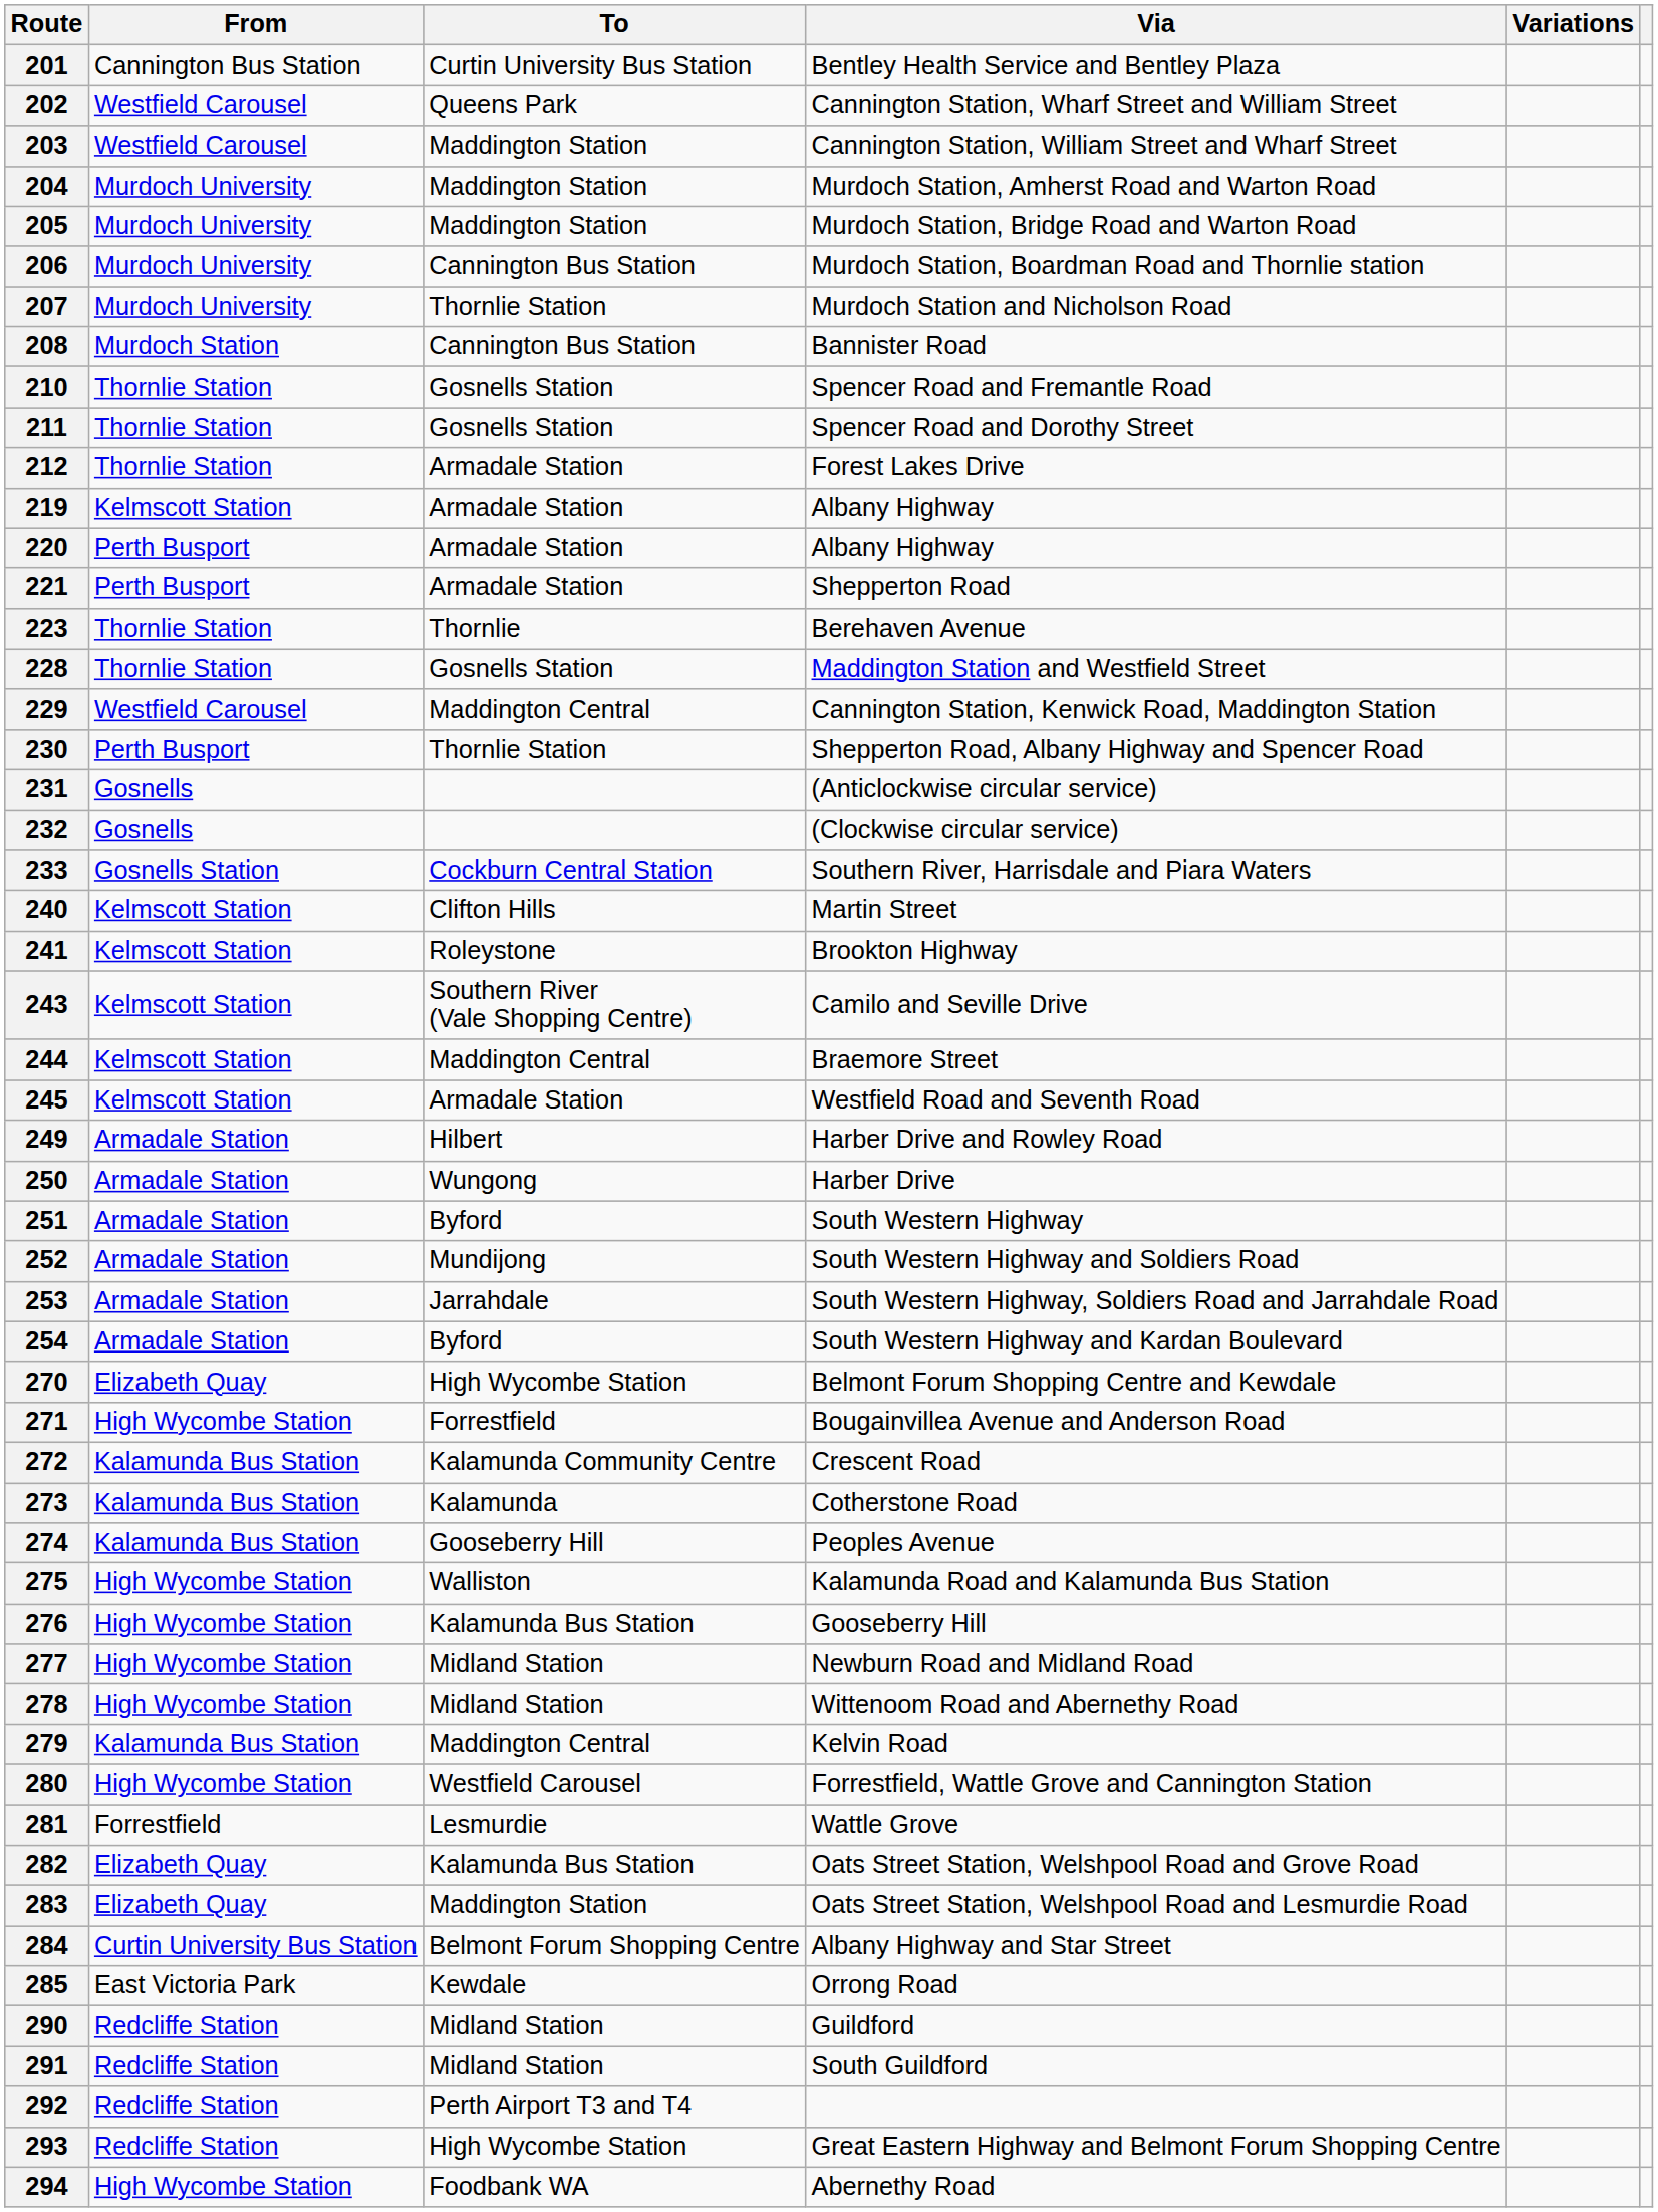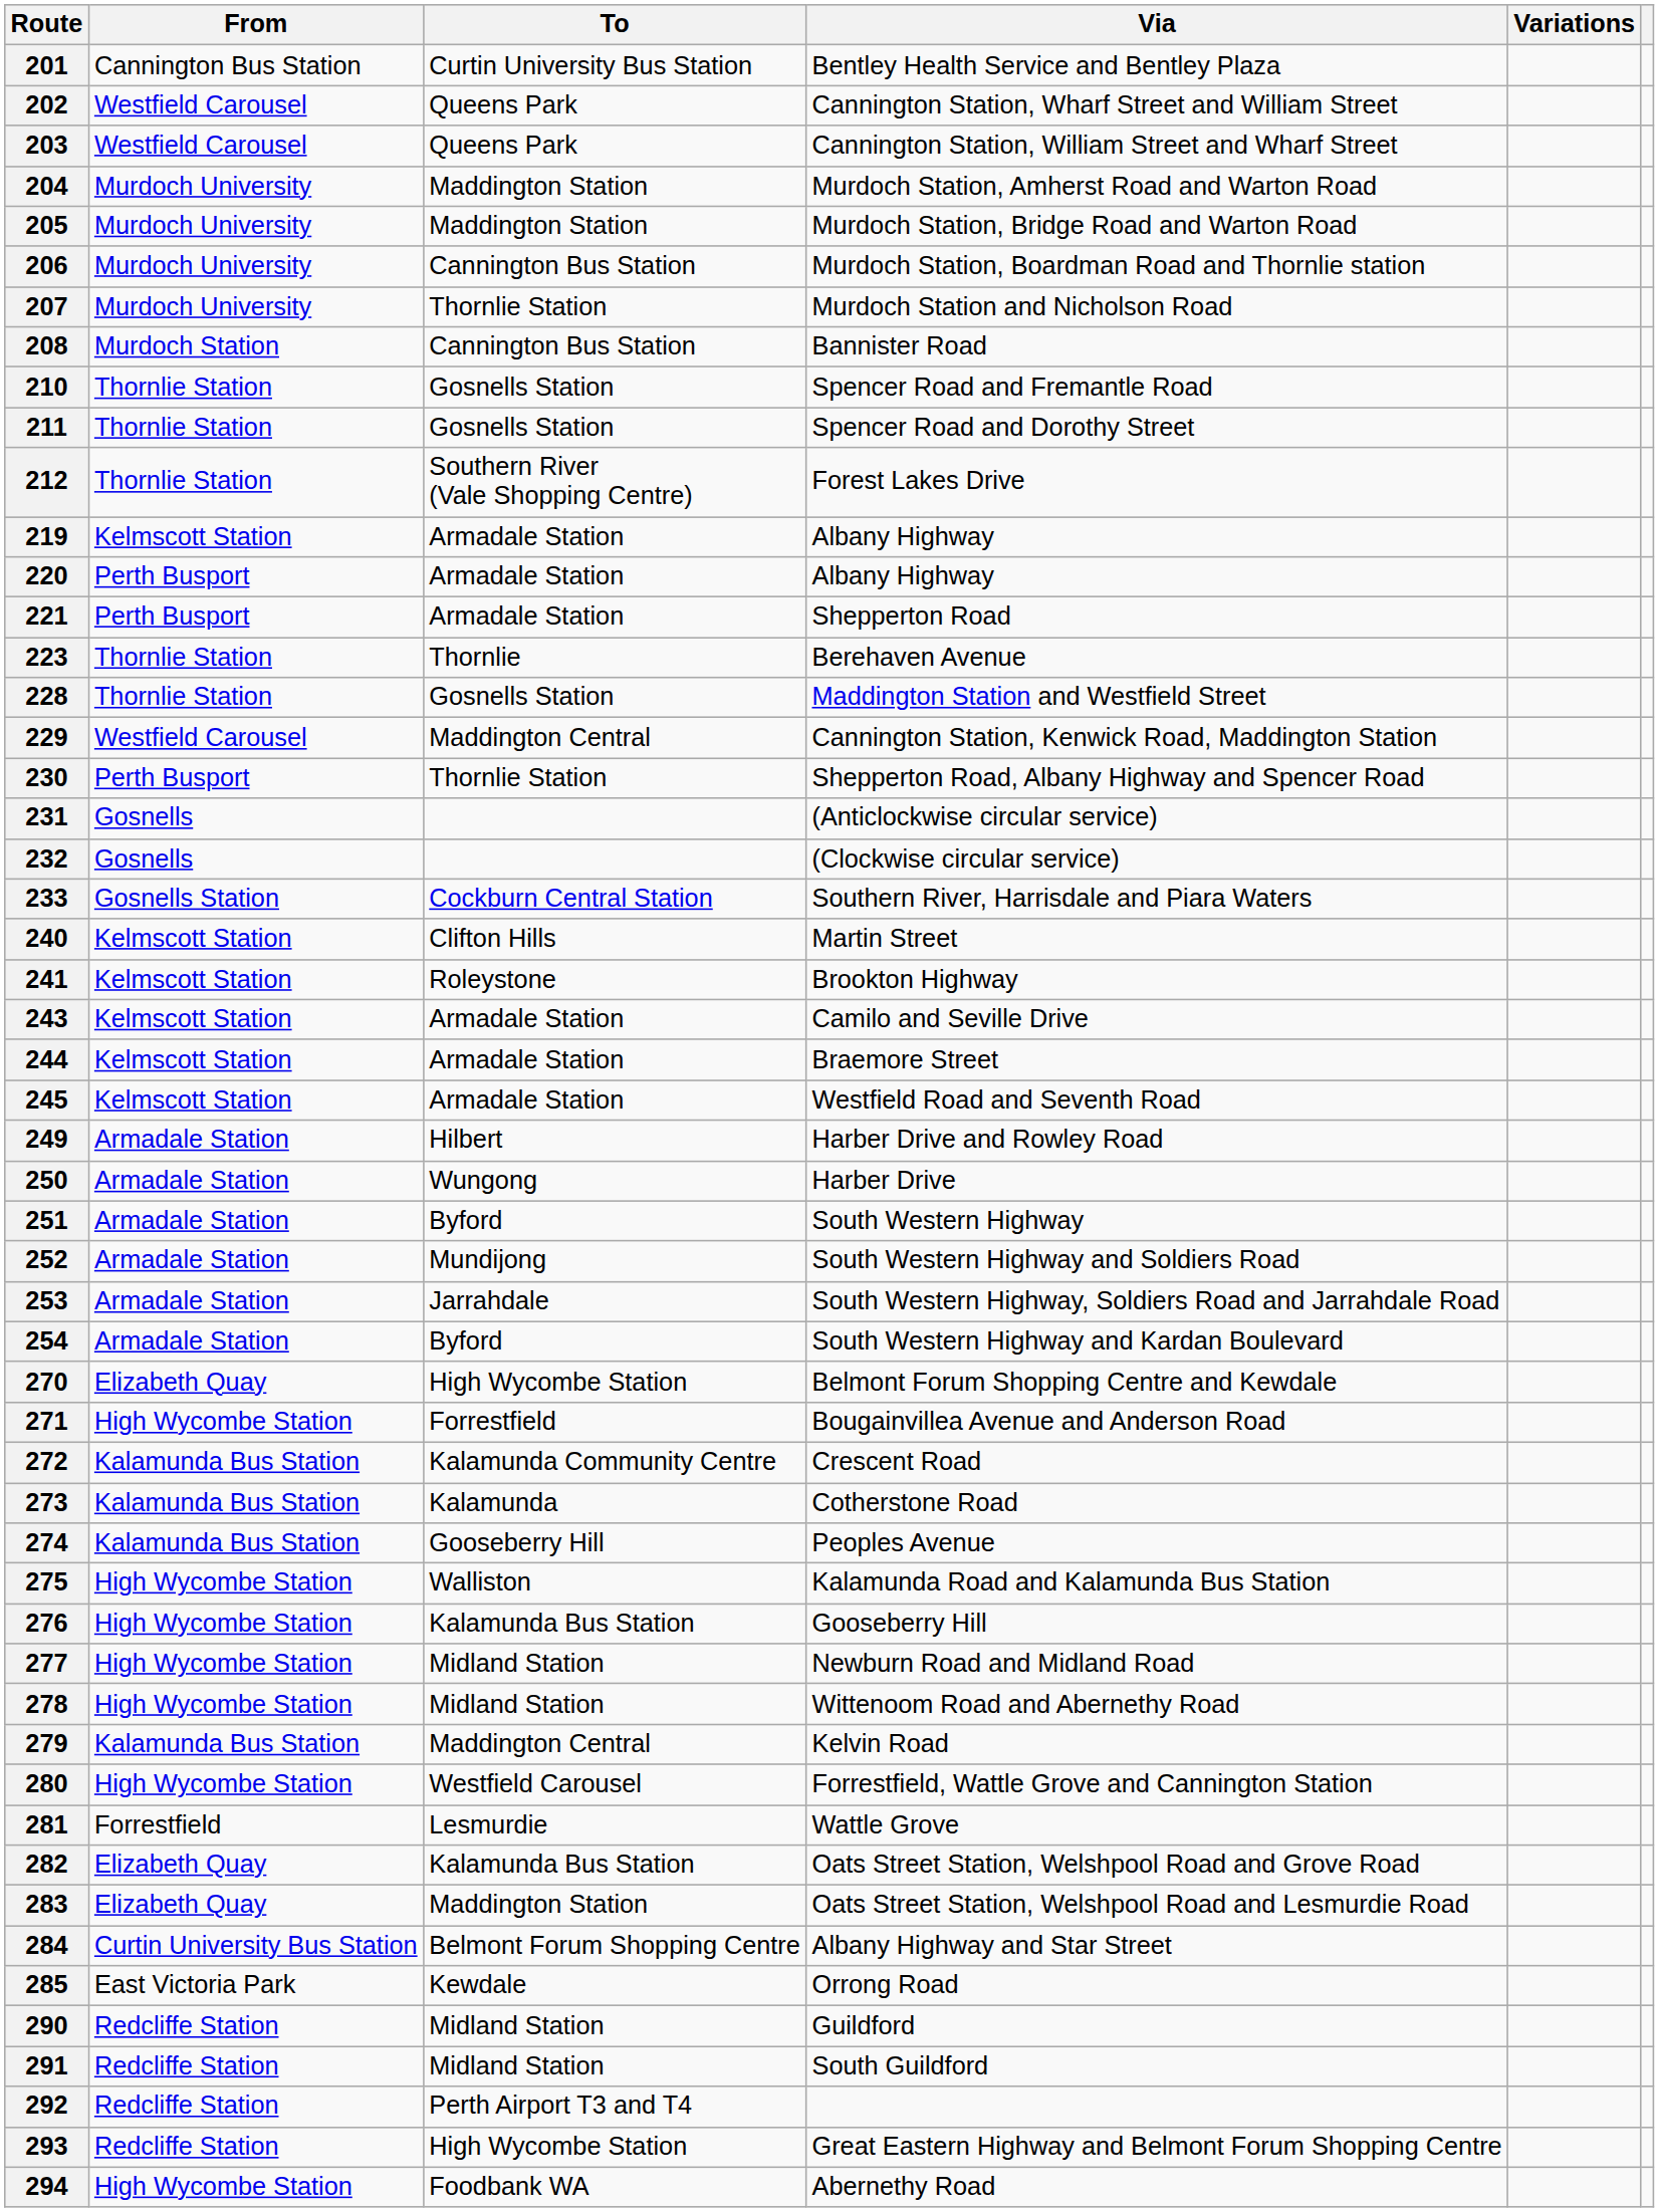 <table class="wikitable sortable">
 <tr>
 <th data-sort-type="number">Route</th>
 <th>From</th>
 <th>To</th>
 <th class=unsortable>Via</th>
 <th class=unsortable>Variations</th>
 <th class=unsortable></th>
 </tr>
 <tr>
 <th>201</th>
 <td>Cannington Bus Station</td>
 <td>Curtin University Bus Station</td>
 <td>Bentley Health Service and Bentley Plaza</td>
 <td></td>
 <td></td>
 </tr>
 <tr>
 <th>202</th>
 <td><a href='#'>Westfield Carousel</a></td>
 <td>Queens Park</td>
 <td>Cannington Station, Wharf Street and William Street</td>
 <td></td>
 <td></td>
 </tr>
 <tr>
 <th>203</th>
 <td><a href='#'>Westfield Carousel</a></td>
-<td>Maddington Station</td>
+<td>Queens Park</td>
 <td>Cannington Station, William Street and Wharf Street</td>
 <td></td>
 <td></td>
 </tr>
 <tr>
 <th>204</th>
 <td><a href='#'>Murdoch University</a></td>
 <td>Maddington Station</td>
 <td>Murdoch Station, Amherst Road and Warton Road</td>
 <td></td>
 <td></td>
 </tr>
 <tr>
 <th>205</th>
 <td><a href='#'>Murdoch University</a></td>
 <td>Maddington Station</td>
 <td>Murdoch Station, Bridge Road and Warton Road</td>
 <td></td>
 <td></td>
 </tr>
 <tr>
 <th>206</th>
 <td><a href='#'>Murdoch University</a></td>
 <td>Cannington Bus Station</td>
 <td>Murdoch Station, Boardman Road and Thornlie station</td>
 <td></td>
 <td></td>
 </tr>
 <tr>
 <th>207</th>
 <td><a href='#'>Murdoch University</a></td>
 <td>Thornlie Station</td>
 <td>Murdoch Station and Nicholson Road</td>
 <td></td>
 <td></td>
 </tr>
 <tr>
 <th>208</th>
 <td><a href='#'>Murdoch Station</a></td>
 <td>Cannington Bus Station</td>
 <td>Bannister Road</td>
 <td></td>
 <td></td>
 </tr>
 <tr>
 <th>210</th>
 <td><a href='#'>Thornlie Station</a></td>
 <td>Gosnells Station</td>
 <td>Spencer Road and Fremantle Road</td>
 <td></td>
 <td></td>
 </tr>
 <tr>
 <th>211</th>
 <td><a href='#'>Thornlie Station</a></td>
 <td>Gosnells Station</td>
 <td>Spencer Road and Dorothy Street</td>
 <td></td>
 <td></td>
 </tr>
 <tr>
 <th>212</th>
 <td><a href='#'>Thornlie Station</a></td>
-<td>Armadale Station</td>
+<td>Southern River<br>(Vale Shopping Centre)</td>
 <td>Forest Lakes Drive</td>
 <td></td>
 <td></td>
 </tr>
 <tr>
 <th>219</th>
 <td><a href='#'>Kelmscott Station</a></td>
 <td>Armadale Station</td>
 <td>Albany Highway</td>
 <td></td>
 <td></td>
 </tr>
 <tr>
 <th>220</th>
 <td><a href='#'>Perth Busport</a></td>
 <td>Armadale Station</td>
 <td>Albany Highway</td>
 <td></td>
 <td></td>
 </tr>
 <tr>
 <th>221</th>
 <td><a href='#'>Perth Busport</a></td>
 <td>Armadale Station</td>
 <td>Shepperton Road</td>
 <td></td>
 <td></td>
 </tr>
 <tr>
 <th>223</th>
 <td><a href='#'>Thornlie Station</a></td>
 <td>Thornlie</td>
 <td>Berehaven Avenue</td>
 <td></td>
 <td></td>
 </tr>
 <tr>
 <th>228</th>
 <td><a href='#'>Thornlie Station</a></td>
 <td>Gosnells Station</td>
 <td><a href='#'>Maddington Station</a> and Westfield Street</td>
 <td></td>
 <td></td>
 </tr>
 <tr>
 <th>229</th>
 <td><a href='#'>Westfield Carousel</a></td>
 <td>Maddington Central</td>
 <td>Cannington Station, Kenwick Road, Maddington Station</td>
 <td></td>
 <td></td>
 </tr>
 <tr>
 <th>230</th>
 <td><a href='#'>Perth Busport</a></td>
 <td>Thornlie Station</td>
 <td>Shepperton Road, Albany Highway and Spencer Road</td>
 <td></td>
 <td></td>
 </tr>
 <tr>
 <th>231</th>
 <td><a href='#'>Gosnells</a></td>
 <td></td>
 <td>(Anticlockwise circular service)</td>
 <td></td>
 <td></td>
 </tr>
 <tr>
 <th>232</th>
 <td><a href='#'>Gosnells</a></td>
 <td></td>
 <td>(Clockwise circular service)</td>
 <td></td>
 <td></td>
 </tr>
 <tr>
 <th>233</th>
 <td><a href='#'>Gosnells Station</a></td>
 <td><a href='#'>Cockburn Central Station</a></td>
 <td>Southern River, Harrisdale and Piara Waters</td>
 <td></td>
 <td></td>
 </tr>
 <tr>
 <th>240</th>
 <td><a href='#'>Kelmscott Station</a></td>
 <td>Clifton Hills</td>
 <td>Martin Street</td>
 <td></td>
 <td></td>
 </tr>
 <tr>
 <th>241</th>
 <td><a href='#'>Kelmscott Station</a></td>
 <td>Roleystone</td>
 <td>Brookton Highway</td>
 <td></td>
 <td></td>
 </tr>
 <tr>
 <th>243</th>
 <td><a href='#'>Kelmscott Station</a></td>
-<td>Southern River<br>(Vale Shopping Centre)</td>
+<td>Armadale Station</td>
 <td>Camilo and Seville Drive</td>
 <td></td>
 <td></td>
 </tr>
 <tr>
 <th>244</th>
 <td><a href='#'>Kelmscott Station</a></td>
-<td>Maddington Central</td>
+<td>Armadale Station</td>
 <td>Braemore Street</td>
 <td></td>
 <td></td>
 </tr>
 <tr>
 <th>245</th>
 <td><a href='#'>Kelmscott Station</a></td>
 <td>Armadale Station</td>
 <td>Westfield Road and Seventh Road</td>
 <td></td>
 <td></td>
 </tr>
 <tr>
 <th>249</th>
 <td><a href='#'>Armadale Station</a></td>
 <td>Hilbert</td>
 <td>Harber Drive and Rowley Road</td>
 <td></td>
 <td></td>
 </tr>
 <tr>
 <th>250</th>
 <td><a href='#'>Armadale Station</a></td>
 <td>Wungong</td>
 <td>Harber Drive</td>
 <td></td>
 <td></td>
 </tr>
 <tr>
 <th>251</th>
 <td><a href='#'>Armadale Station</a></td>
 <td>Byford</td>
 <td>South Western Highway</td>
 <td></td>
 <td></td>
 </tr>
 <tr>
 <th>252</th>
 <td><a href='#'>Armadale Station</a></td>
 <td>Mundijong</td>
 <td>South Western Highway and Soldiers Road</td>
 <td></td>
 <td></td>
 </tr>
 <tr>
 <th>253</th>
 <td><a href='#'>Armadale Station</a></td>
 <td>Jarrahdale</td>
 <td>South Western Highway, Soldiers Road and Jarrahdale Road</td>
 <td></td>
 <td></td>
 </tr>
 <tr>
 <th>254</th>
 <td><a href='#'>Armadale Station</a></td>
 <td>Byford</td>
 <td>South Western Highway and Kardan Boulevard</td>
 <td></td>
 <td></td>
 </tr>
 <tr>
 <th>270</th>
 <td><a href='#'>Elizabeth Quay</a></td>
 <td>High Wycombe Station</td>
 <td>Belmont Forum Shopping Centre and Kewdale</td>
 <td></td>
 <td></td>
 </tr>
 <tr>
 <th>271</th>
 <td><a href='#'>High Wycombe Station</a></td>
 <td>Forrestfield</td>
 <td>Bougainvillea Avenue and Anderson Road</td>
 <td></td>
 <td></td>
 </tr>
 <tr>
 <th>272</th>
 <td><a href='#'>Kalamunda Bus Station</a></td>
 <td>Kalamunda Community Centre</td>
 <td>Crescent Road</td>
 <td></td>
 <td></td>
 </tr>
 <tr>
 <th>273</th>
 <td><a href='#'>Kalamunda Bus Station</a></td>
 <td>Kalamunda</td>
 <td>Cotherstone Road</td>
 <td></td>
 <td></td>
 </tr>
 <tr>
 <th>274</th>
 <td><a href='#'>Kalamunda Bus Station</a></td>
 <td>Gooseberry Hill</td>
 <td>Peoples Avenue</td>
 <td></td>
 <td></td>
 </tr>
 <tr>
 <th>275</th>
 <td><a href='#'>High Wycombe Station</a></td>
 <td>Walliston</td>
 <td>Kalamunda Road and Kalamunda Bus Station</td>
 <td></td>
 <td></td>
 </tr>
 <tr>
 <th>276</th>
 <td><a href='#'>High Wycombe Station</a></td>
 <td>Kalamunda Bus Station</td>
 <td>Gooseberry Hill</td>
 <td></td>
 <td></td>
 </tr>
 <tr>
 <th>277</th>
 <td><a href='#'>High Wycombe Station</a></td>
 <td>Midland Station</td>
 <td>Newburn Road and Midland Road</td>
 <td></td>
 <td></td>
 </tr>
 <tr>
 <th>278</th>
 <td><a href='#'>High Wycombe Station</a></td>
 <td>Midland Station</td>
 <td>Wittenoom Road and Abernethy Road</td>
 <td></td>
 <td></td>
 </tr>
 <tr>
 <th>279</th>
 <td><a href='#'>Kalamunda Bus Station</a></td>
 <td>Maddington Central</td>
 <td>Kelvin Road</td>
 <td></td>
 <td></td>
 </tr>
 <tr>
 <th>280</th>
 <td><a href='#'>High Wycombe Station</a></td>
 <td>Westfield Carousel</td>
 <td>Forrestfield, Wattle Grove and Cannington Station</td>
 <td></td>
 <td></td>
 </tr>
 <tr>
 <th>281</th>
 <td>Forrestfield</td>
 <td>Lesmurdie</td>
 <td>Wattle Grove</td>
 <td></td>
 <td></td>
 </tr>
 <tr>
 <th>282</th>
 <td><a href='#'>Elizabeth Quay</a></td>
 <td>Kalamunda Bus Station</td>
 <td>Oats Street Station, Welshpool Road and Grove Road</td>
 <td></td>
 <td></td>
 </tr>
 <tr>
 <th>283</th>
 <td><a href='#'>Elizabeth Quay</a></td>
 <td>Maddington Station</td>
 <td>Oats Street Station, Welshpool Road and Lesmurdie Road</td>
 <td></td>
 <td></td>
 </tr>
 <tr>
 <th>284</th>
 <td><a href='#'>Curtin University Bus Station</a></td>
 <td>Belmont Forum Shopping Centre</td>
 <td>Albany Highway and Star Street</td>
 <td></td>
 <td></td>
 </tr>
 <tr>
 <th>285</th>
 <td>East Victoria Park</td>
 <td>Kewdale</td>
 <td>Orrong Road</td>
 <td></td>
 <td></td>
 </tr>
 <tr>
 <th>290</th>
 <td><a href='#'>Redcliffe Station</a></td>
 <td>Midland Station</td>
 <td>Guildford</td>
 <td></td>
 <td></td>
 </tr>
 <tr>
 <th>291</th>
 <td><a href='#'>Redcliffe Station</a></td>
 <td>Midland Station</td>
 <td>South Guildford</td>
 <td></td>
 <td></td>
 </tr>
 <tr>
 <th>292</th>
 <td><a href='#'>Redcliffe Station</a></td>
 <td>Perth Airport T3 and T4</td>
 <td></td>
 <td></td>
 <td></td>
 </tr>
 <tr>
 <th>293</th>
 <td><a href='#'>Redcliffe Station</a></td>
 <td>High Wycombe Station</td>
 <td>Great Eastern Highway and Belmont Forum Shopping Centre</td>
 <td></td>
 <td></td>
 </tr>
 <tr>
 <th>294</th>
 <td><a href='#'>High Wycombe Station</a></td>
 <td>Foodbank WA</td>
 <td>Abernethy Road</td>
 <td></td>
 <td></td>
 </tr>
 </table>
